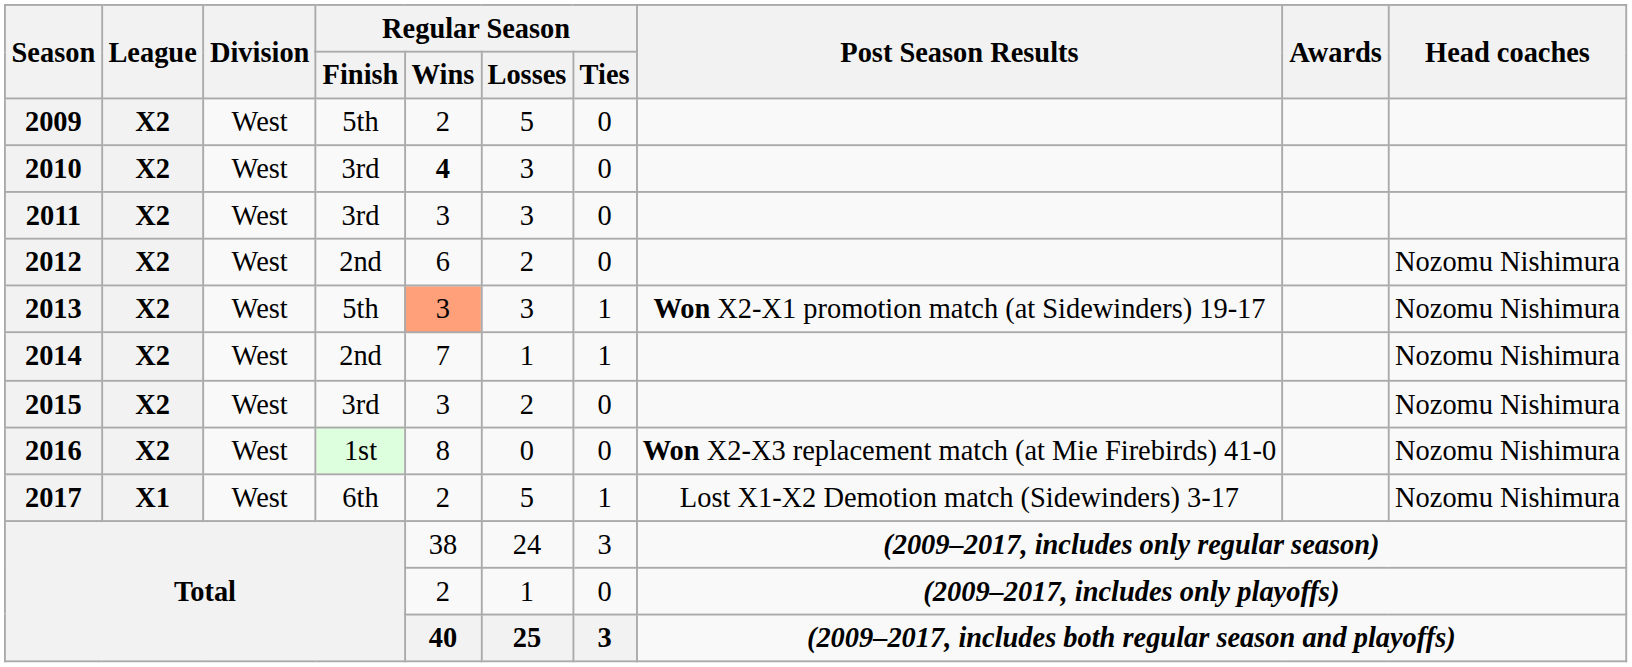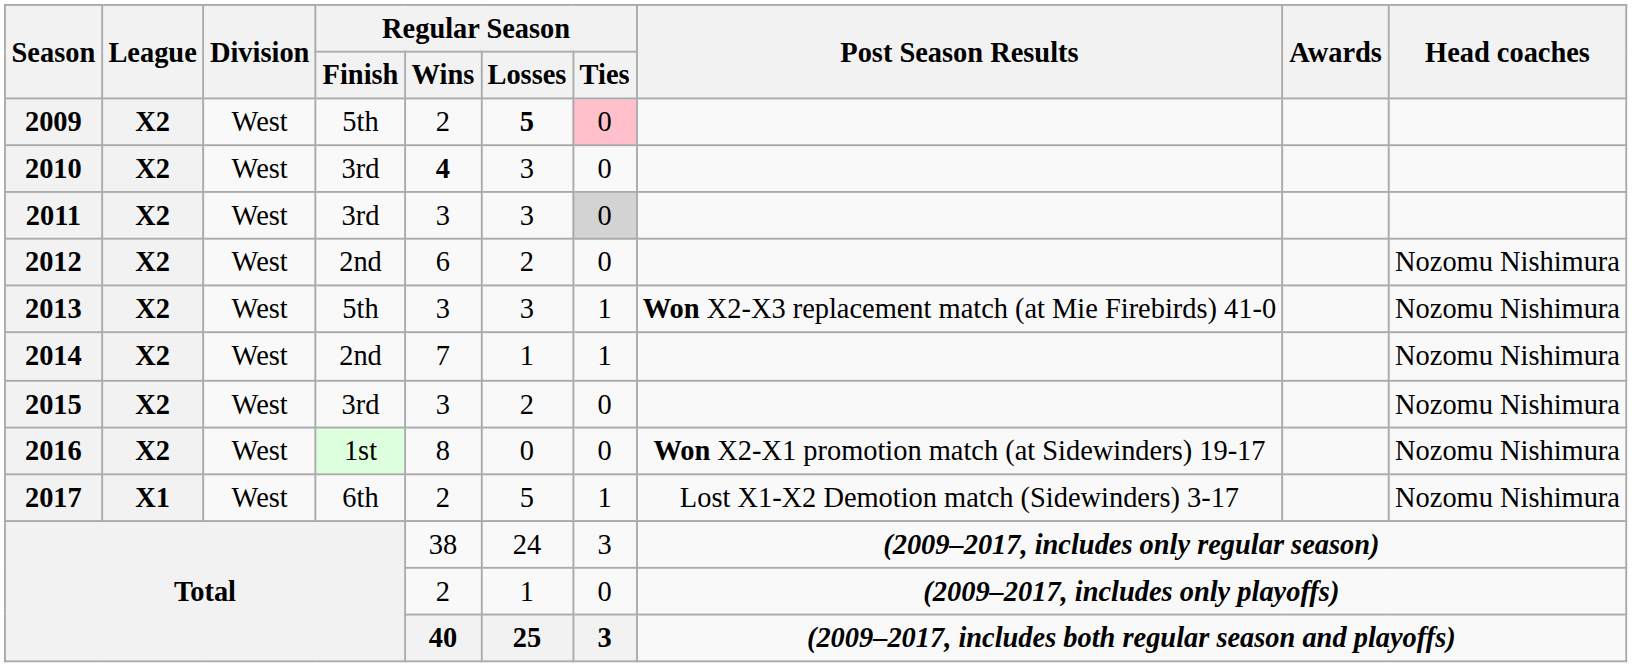 <table class="wikitable" style="text-align:center; font-size:95%">
 <tr>
 <th rowspan="2">Season</th>
 <th rowspan="2">League</th>
 <th rowspan="2">Division</th>
 <th colspan="4">Regular Season</th>
 <th rowspan="2">Post Season Results</th>
 <th rowspan="2">Awards</th>
 <th rowspan="2">Head coaches</th>
 </tr>
 <tr>
 <th>Finish</th>
 <th>Wins</th>
 <th>Losses</th>
 <th>Ties</th>
 </tr>
 <tr>
 <th align="center">2009</th>
 <th align="center">X2</th>
 <td align="center">West</td>
 <td align="center" bgcolor="">5th</td>
 <td align="center">2</td>
-<td align="center">5</td>
-<td align="center">0</td>
+<td align="center"><strong>5</strong></td>
+<td align="center" style="background: pink;">0</td>
 <td></td>
 <td></td>
 <td></td>
 </tr>
 <tr>
 <th align="center">2010</th>
 <th align="center">X2</th>
 <td align="center">West</td>
 <td align="center" bgcolor="">3rd</td>
 <td align="center"><strong>4</strong></td>
 <td align="center">3</td>
 <td align="center">0</td>
 <td></td>
 <td></td>
 <td></td>
 </tr>
 <tr>
 <th align="center">2011</th>
 <th align="center">X2</th>
 <td align="center">West</td>
 <td align="center" bgcolor="">3rd</td>
 <td align="center">3</td>
 <td align="center">3</td>
-<td align="center">0</td>
+<td align="center" style="background: lightgrey;">0</td>
 <td></td>
 <td></td>
 <td></td>
 </tr>
 <tr>
 <th align="center">2012</th>
 <th align="center">X2</th>
 <td align="center">West</td>
 <td align="center" bgcolor="">2nd</td>
 <td align="center">6</td>
 <td align="center">2</td>
 <td align="center">0</td>
 <td></td>
 <td></td>
 <td>Nozomu Nishimura</td>
 </tr>
 <tr>
 <th align="center">2013</th>
 <th align="center">X2</th>
 <td align="center">West</td>
 <td align="center" bgcolor="">5th</td>
-<td align="center" style="background: lightsalmon;">3</td>
+<td align="center">3</td>
 <td align="center">3</td>
 <td align="center">1</td>
-<td><strong>Won</strong> X2-X1 promotion match (at Sidewinders) 19-17</td>
+<td><strong>Won</strong> X2-X3 replacement match (at Mie Firebirds) 41-0</td>
 <td></td>
 <td>Nozomu Nishimura</td>
 </tr>
 <tr>
 <th align="center">2014</th>
 <th align="center">X2</th>
 <td align="center">West</td>
 <td align="center" bgcolor="">2nd</td>
 <td align="center">7</td>
 <td align="center">1</td>
 <td align="center">1</td>
 <td></td>
 <td></td>
 <td>Nozomu Nishimura</td>
 </tr>
 <tr>
 <th align="center">2015</th>
 <th align="center">X2</th>
 <td align="center">West</td>
 <td align="center" bgcolor="">3rd</td>
 <td align="center">3</td>
 <td align="center">2</td>
 <td align="center">0</td>
 <td></td>
 <td></td>
 <td>Nozomu Nishimura</td>
 </tr>
 <tr>
 <th align="center">2016</th>
 <th align="center">X2</th>
 <td align="center">West</td>
 <td align="center" bgcolor="#DDFFDD">1st</td>
 <td align="center">8</td>
 <td align="center">0</td>
 <td align="center">0</td>
-<td><strong>Won</strong> X2-X3 replacement match (at Mie Firebirds) 41-0</td>
+<td><strong>Won</strong> X2-X1 promotion match (at Sidewinders) 19-17</td>
 <td></td>
 <td>Nozomu Nishimura</td>
 </tr>
 <tr>
 <th align="center">2017</th>
 <th align="center">X1</th>
 <td align="center">West</td>
 <td align="center" bgcolor="">6th</td>
 <td align="center">2</td>
 <td align="center">5</td>
 <td align="center">1</td>
 <td>Lost X1-X2 Demotion match (Sidewinders) 3-17</td>
 <td></td>
 <td>Nozomu Nishimura</td>
 </tr>
 <tr>
 <th align="center" rowSpan="4" colSpan="4">Total</th>
 <td align="center">38</td>
 <td align="center">24</td>
 <td align="center">3</td>
 <td colSpan="4"><strong><em>(2009–2017, includes only regular season)</em></strong></td>
 </tr>
 <tr>
 <td align="center">2</td>
 <td align="center">1</td>
 <td align="center">0</td>
 <td colSpan="4"><strong><em>(2009–2017, includes only playoffs)</em></strong></td>
 </tr>
 <tr>
 <th align="center">40</th>
 <th align="center">25</th>
 <th align="center">3</th>
 <td colSpan="4"><strong><em>(2009–2017, includes both regular season and playoffs)</em></strong></td>
 </tr>
 </table>
